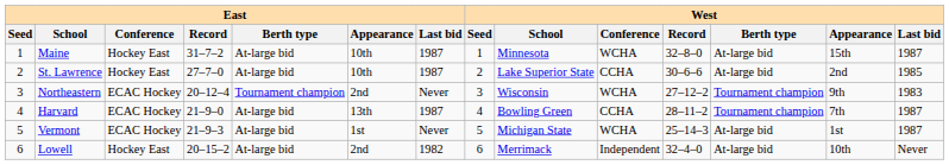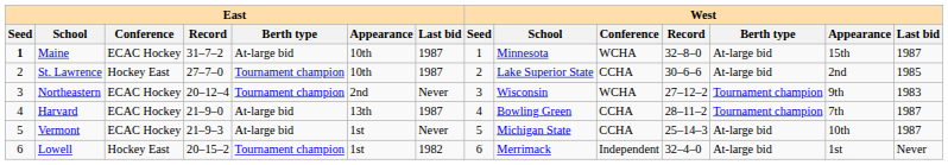 <table class="wikitable">
 <tr>
 <th colspan="7" style="background:#ffdead;">East</th>
 <th colspan="7" style="background:#ffdead;">West</th>
 </tr>
 <tr>
 <th>Seed</th>
 <th>School</th>
 <th>Conference</th>
 <th>Record</th>
 <th>Berth type</th>
 <th>Appearance</th>
 <th>Last bid</th>
 <th>Seed</th>
 <th>School</th>
 <th>Conference</th>
 <th>Record</th>
 <th>Berth type</th>
 <th>Appearance</th>
 <th>Last bid</th>
 </tr>
 <tr>
-<td align=center>1</td>
+<td align=center><strong>1</strong></td>
 <td><a href='#'>Maine</a></td>
-<td>Hockey East</td>
+<td>ECAC Hockey</td>
 <td>31–7–2</td>
 <td>At-large bid</td>
 <td>10th</td>
 <td>1987</td>
 <td align=center>1</td>
 <td><a href='#'>Minnesota</a></td>
 <td>WCHA</td>
 <td>32–8–0</td>
 <td>At-large bid</td>
 <td>15th</td>
 <td>1987</td>
 </tr>
 <tr>
 <td align=center>2</td>
 <td><a href='#'>St. Lawrence</a></td>
 <td>Hockey East</td>
 <td>27–7–0</td>
-<td>At-large bid</td>
+<td><a href='#'>Tournament champion</a></td>
 <td>10th</td>
 <td>1987</td>
 <td align=center>2</td>
 <td><a href='#'>Lake Superior State</a></td>
 <td>CCHA</td>
 <td>30–6–6</td>
 <td>At-large bid</td>
 <td>2nd</td>
 <td>1985</td>
 </tr>
 <tr>
 <td align=center>3</td>
 <td><a href='#'>Northeastern</a></td>
 <td>ECAC Hockey</td>
 <td>20–12–4</td>
 <td><a href='#'>Tournament champion</a></td>
 <td>2nd</td>
 <td>Never</td>
 <td align=center>3</td>
 <td><a href='#'>Wisconsin</a></td>
 <td>WCHA</td>
 <td>27–12–2</td>
 <td><a href='#'>Tournament champion</a></td>
 <td>9th</td>
 <td>1983</td>
 </tr>
 <tr>
 <td align=center>4</td>
 <td><a href='#'>Harvard</a></td>
 <td>ECAC Hockey</td>
 <td>21–9–0</td>
 <td>At-large bid</td>
 <td>13th</td>
 <td>1987</td>
 <td align=center>4</td>
 <td><a href='#'>Bowling Green</a></td>
 <td>CCHA</td>
 <td>28–11–2</td>
 <td><a href='#'>Tournament champion</a></td>
 <td>7th</td>
 <td>1987</td>
 </tr>
 <tr>
 <td align=center>5</td>
 <td><a href='#'>Vermont</a></td>
 <td>ECAC Hockey</td>
 <td>21–9–3</td>
 <td>At-large bid</td>
 <td>1st</td>
 <td>Never</td>
 <td align=center>5</td>
 <td><a href='#'>Michigan State</a></td>
-<td>WCHA</td>
+<td>CCHA</td>
 <td>25–14–3</td>
 <td>At-large bid</td>
-<td>1st</td>
+<td>10th</td>
 <td>1987</td>
 </tr>
 <tr>
 <td align=center>6</td>
 <td><a href='#'>Lowell</a></td>
 <td>Hockey East</td>
 <td>20–15–2</td>
-<td>At-large bid</td>
-<td>2nd</td>
+<td><a href='#'>Tournament champion</a></td>
+<td>1st</td>
 <td>1982</td>
 <td align=center>6</td>
 <td><a href='#'>Merrimack</a></td>
 <td>Independent</td>
 <td>32–4–0</td>
 <td>At-large bid</td>
-<td>10th</td>
+<td>1st</td>
 <td>Never</td>
 </tr>
 </table>
